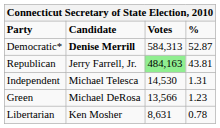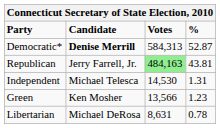 <table class="wikitable">
 <tr>
 <th colspan="4">Connecticut Secretary of State Election, 2010</th>
 </tr>
 <tr>
 <td><strong>Party</strong></td>
 <td><strong>Candidate</strong></td>
 <td><strong>Votes</strong></td>
 <td><strong>%</strong></td>
 </tr>
 <tr>
 <td>Democratic*</td>
 <td><strong>Denise Merrill</strong></td>
 <td>584,313</td>
 <td>52.87</td>
 </tr>
 <tr>
 <td>Republican</td>
 <td>Jerry Farrell, Jr.</td>
 <td style="background: lightgreen;">484,163</td>
 <td>43.81</td>
 </tr>
 <tr>
 <td>Independent</td>
 <td>Michael Telesca</td>
 <td>14,530</td>
 <td>1.31</td>
 </tr>
 <tr>
 <td>Green</td>
-<td>Michael DeRosa</td>
+<td>Ken Mosher</td>
 <td>13,566</td>
 <td>1.23</td>
 </tr>
 <tr>
 <td>Libertarian</td>
-<td>Ken Mosher</td>
+<td>Michael DeRosa</td>
 <td>8,631</td>
 <td>0.78</td>
 </tr>
 </table>
